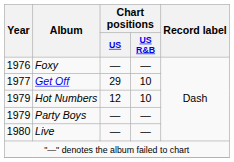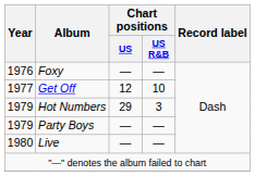 <table class="wikitable" style="text-align:center;">
 <tr>
 <th rowspan="2">Year</th>
 <th rowspan="2">Album</th>
 <th colspan="2">Chart positions</th>
 <th rowspan="2">Record label</th>
 </tr>
 <tr style="font-size:smaller;">
 <th width="40"><a href='#'>US</a></th>
 <th width="40"><a href='#'>US<br>R&B</a></th>
 </tr>
 <tr>
 <td rowspan="1">1976</td>
 <td align="left"><em>Foxy</em></td>
 <td>—</td>
 <td>—</td>
 <td rowspan="5">Dash</td>
 </tr>
 <tr>
 <td rowspan="1">1977</td>
 <td align="left"><em><a href='#'>Get Off</a></em></td>
-<td>29</td>
+<td>12</td>
 <td>10</td>
 </tr>
 <tr>
 <td rowspan="1">1979</td>
 <td align="left"><em>Hot Numbers</em></td>
-<td>12</td>
-<td>10</td>
+<td>29</td>
+<td>3</td>
 </tr>
 <tr>
 <td rowspan="1">1979</td>
 <td align="left"><em>Party Boys</em></td>
 <td>—</td>
 <td>—</td>
 </tr>
 <tr>
 <td rowspan="1">1980</td>
 <td align="left"><em>Live</em></td>
 <td>—</td>
 <td>—</td>
 </tr>
 <tr>
 <td align="center" colspan="7"><small>"—" denotes the album failed to chart</small></td>
 </tr>
 <tr>
 </tr>
 </table>
